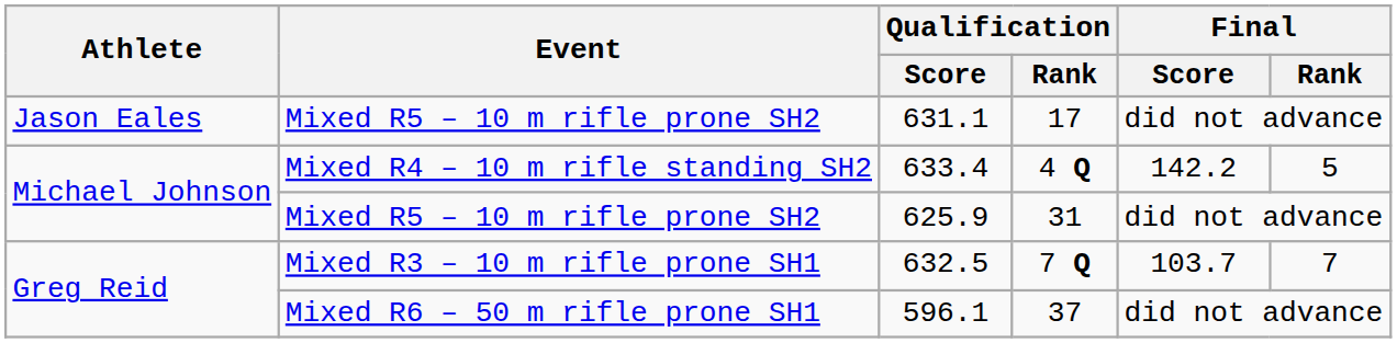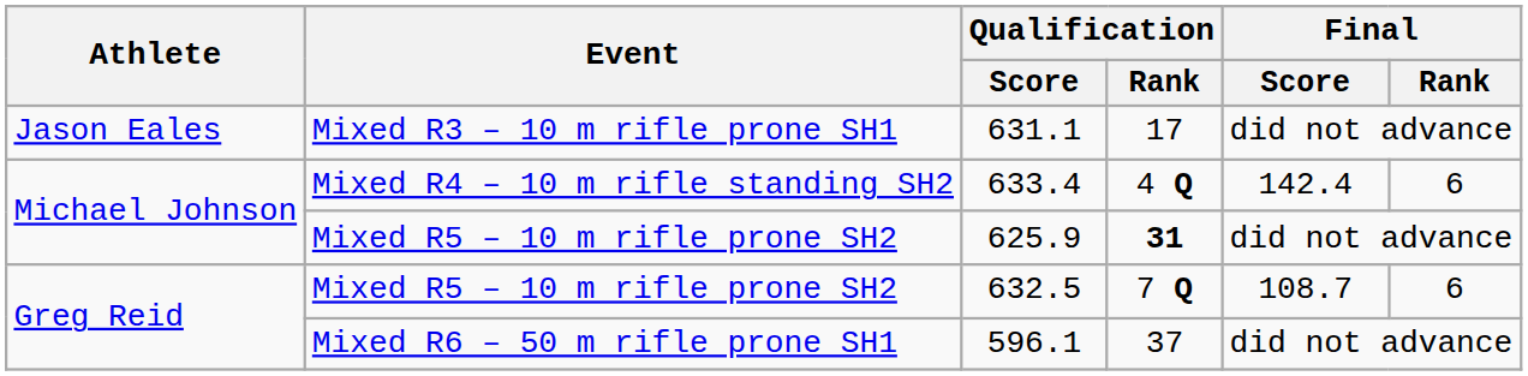 <table class=wikitable style="font-size:90%">
 <tr>
 <th rowspan="2">Athlete</th>
 <th rowspan="2">Event</th>
 <th colspan="2">Qualification</th>
 <th colspan="2">Final</th>
 </tr>
 <tr style="font-size:95%">
 <th>Score</th>
 <th>Rank</th>
 <th>Score</th>
 <th>Rank</th>
 </tr>
 <tr style="text-align:center;">
 <td style="text-align:left;"><a href='#'>Jason Eales</a></td>
-<td style="text-align:left;"><a href='#'>Mixed R5 – 10 m rifle prone SH2</a></td>
+<td style="text-align:left;"><a href='#'>Mixed R3 – 10 m rifle prone SH1</a></td>
 <td>631.1</td>
 <td>17</td>
 <td colspan=2>did not advance</td>
 </tr>
 <tr style="text-align:center;">
 <td style="text-align:left;" rowspan=2><a href='#'>Michael Johnson</a></td>
 <td style="text-align:left;"><a href='#'>Mixed R4 – 10 m rifle standing SH2</a></td>
 <td>633.4</td>
 <td>4 <strong>Q</strong></td>
-<td>142.2</td>
-<td>5</td>
+<td>142.4</td>
+<td>6</td>
 </tr>
 <tr style="text-align:center;">
 <td style="text-align:left;"><a href='#'>Mixed R5 – 10 m rifle prone SH2</a></td>
 <td>625.9</td>
-<td>31</td>
+<td><strong>31</strong></td>
 <td colspan=2>did not advance</td>
 </tr>
 <tr style="text-align:center;">
 <td style="text-align:left;" rowspan=2><a href='#'>Greg Reid</a></td>
-<td style="text-align:left;"><a href='#'>Mixed R3 – 10 m rifle prone SH1</a></td>
+<td style="text-align:left;"><a href='#'>Mixed R5 – 10 m rifle prone SH2</a></td>
 <td>632.5</td>
 <td>7 <strong>Q</strong></td>
-<td>103.7</td>
-<td>7</td>
+<td>108.7</td>
+<td>6</td>
 </tr>
 <tr style="text-align:center;">
 <td style="text-align:left;"><a href='#'>Mixed R6 – 50 m rifle prone SH1</a></td>
 <td>596.1</td>
 <td>37</td>
 <td colspan=2>did not advance</td>
 </tr>
 </table>
